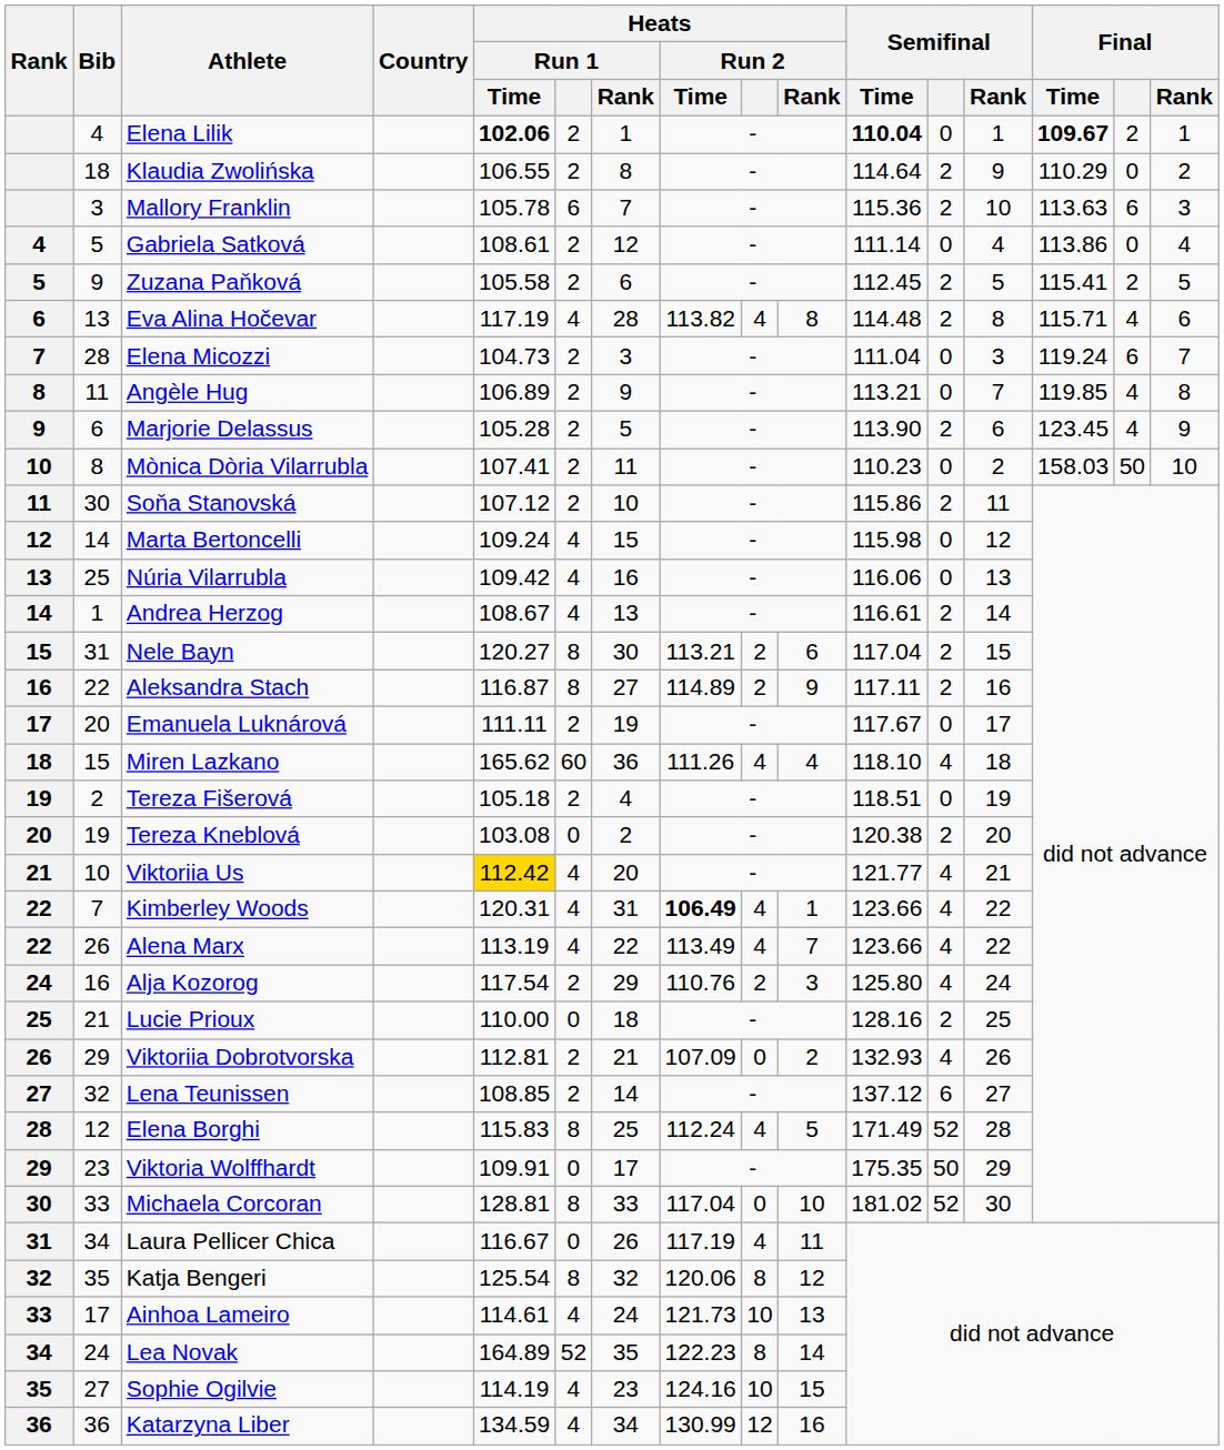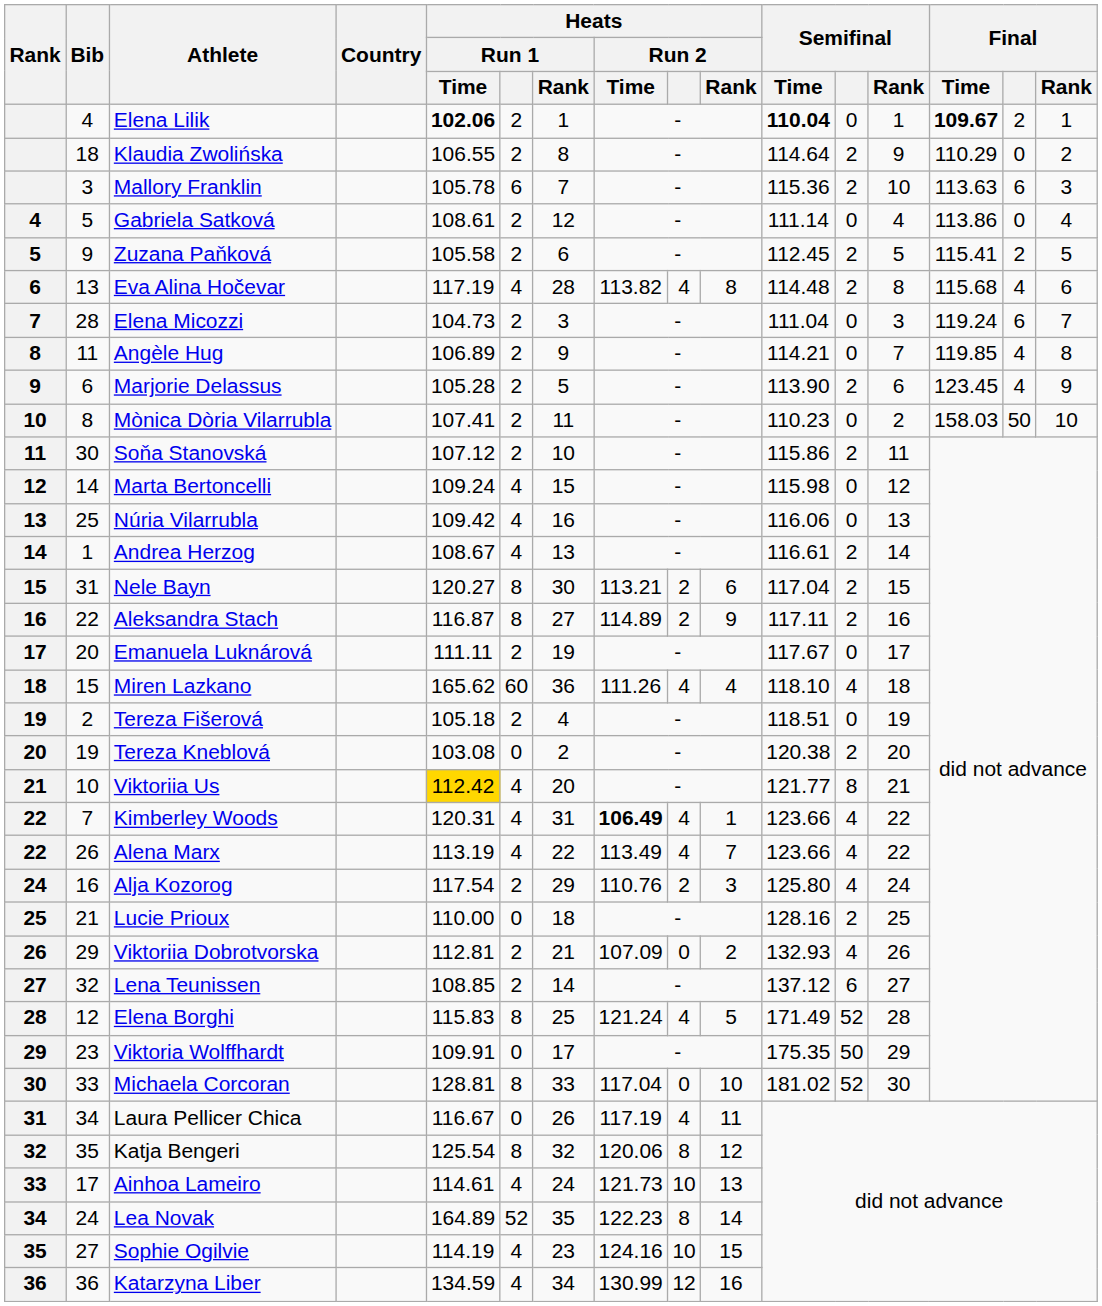 <table class="wikitable" style="text-align:center">
 <tr>
 <th rowspan=3>Rank</th>
 <th rowspan=3>Bib</th>
 <th rowspan=3>Athlete</th>
 <th rowspan=3>Country</th>
 <th colspan=6>Heats</th>
 <th colspan=3 rowspan=2>Semifinal</th>
 <th colspan=3 rowspan=2>Final</th>
 </tr>
 <tr>
 <th colspan=3>Run 1</th>
 <th colspan=3>Run 2</th>
 </tr>
 <tr>
 <th>Time</th>
 <th></th>
 <th>Rank</th>
 <th>Time</th>
 <th></th>
 <th>Rank</th>
 <th>Time</th>
 <th></th>
 <th>Rank</th>
 <th>Time</th>
 <th></th>
 <th>Rank</th>
 </tr>
 <tr>
 <th></th>
 <td>4</td>
 <td align=left><a href='#'>Elena Lilik</a></td>
 <td align=left></td>
 <td><strong>102.06</strong></td>
 <td>2</td>
 <td>1</td>
 <td colspan=3>-</td>
 <td><strong>110.04</strong></td>
 <td>0</td>
 <td>1</td>
 <td><strong>109.67</strong></td>
 <td>2</td>
 <td>1</td>
 </tr>
 <tr>
 <th></th>
 <td>18</td>
 <td align=left><a href='#'>Klaudia Zwolińska</a></td>
 <td align=left></td>
 <td>106.55</td>
 <td>2</td>
 <td>8</td>
 <td colspan=3>-</td>
 <td>114.64</td>
 <td>2</td>
 <td>9</td>
 <td>110.29</td>
 <td>0</td>
 <td>2</td>
 </tr>
 <tr>
 <th></th>
 <td>3</td>
 <td align=left><a href='#'>Mallory Franklin</a></td>
 <td align=left></td>
 <td>105.78</td>
 <td>6</td>
 <td>7</td>
 <td colspan=3>-</td>
 <td>115.36</td>
 <td>2</td>
 <td>10</td>
 <td>113.63</td>
 <td>6</td>
 <td>3</td>
 </tr>
 <tr>
 <th>4</th>
 <td>5</td>
 <td align=left><a href='#'>Gabriela Satková</a></td>
 <td align=left></td>
 <td>108.61</td>
 <td>2</td>
 <td>12</td>
 <td colspan=3>-</td>
 <td>111.14</td>
 <td>0</td>
 <td>4</td>
 <td>113.86</td>
 <td>0</td>
 <td>4</td>
 </tr>
 <tr>
 <th>5</th>
 <td>9</td>
 <td align=left><a href='#'>Zuzana Paňková</a></td>
 <td align=left></td>
 <td>105.58</td>
 <td>2</td>
 <td>6</td>
 <td colspan=3>-</td>
 <td>112.45</td>
 <td>2</td>
 <td>5</td>
 <td>115.41</td>
 <td>2</td>
 <td>5</td>
 </tr>
 <tr>
 <th>6</th>
 <td>13</td>
 <td align=left><a href='#'>Eva Alina Hočevar</a></td>
 <td align=left></td>
 <td>117.19</td>
 <td>4</td>
 <td>28</td>
 <td>113.82</td>
 <td>4</td>
 <td>8</td>
 <td>114.48</td>
 <td>2</td>
 <td>8</td>
-<td>115.71</td>
+<td>115.68</td>
 <td>4</td>
 <td>6</td>
 </tr>
 <tr>
 <th>7</th>
 <td>28</td>
 <td align=left><a href='#'>Elena Micozzi</a></td>
 <td align=left></td>
 <td>104.73</td>
 <td>2</td>
 <td>3</td>
 <td colspan=3>-</td>
 <td>111.04</td>
 <td>0</td>
 <td>3</td>
 <td>119.24</td>
 <td>6</td>
 <td>7</td>
 </tr>
 <tr>
 <th>8</th>
 <td>11</td>
 <td align=left><a href='#'>Angèle Hug</a></td>
 <td align=left></td>
 <td>106.89</td>
 <td>2</td>
 <td>9</td>
 <td colspan=3>-</td>
-<td>113.21</td>
+<td>114.21</td>
 <td>0</td>
 <td>7</td>
 <td>119.85</td>
 <td>4</td>
 <td>8</td>
 </tr>
 <tr>
 <th>9</th>
 <td>6</td>
 <td align=left><a href='#'>Marjorie Delassus</a></td>
 <td align=left></td>
 <td>105.28</td>
 <td>2</td>
 <td>5</td>
 <td colspan=3>-</td>
 <td>113.90</td>
 <td>2</td>
 <td>6</td>
 <td>123.45</td>
 <td>4</td>
 <td>9</td>
 </tr>
 <tr>
 <th>10</th>
 <td>8</td>
 <td align=left><a href='#'>Mònica Dòria Vilarrubla</a></td>
 <td align=left></td>
 <td>107.41</td>
 <td>2</td>
 <td>11</td>
 <td colspan=3>-</td>
 <td>110.23</td>
 <td>0</td>
 <td>2</td>
 <td>158.03</td>
 <td>50</td>
 <td>10</td>
 </tr>
 <tr>
 <th>11</th>
 <td>30</td>
 <td align=left><a href='#'>Soňa Stanovská</a></td>
 <td align=left></td>
 <td>107.12</td>
 <td>2</td>
 <td>10</td>
 <td colspan=3>-</td>
 <td>115.86</td>
 <td>2</td>
 <td>11</td>
 <td colspan=3 rowspan=20>did not advance</td>
 </tr>
 <tr>
 <th>12</th>
 <td>14</td>
 <td align=left><a href='#'>Marta Bertoncelli</a></td>
 <td align=left></td>
 <td>109.24</td>
 <td>4</td>
 <td>15</td>
 <td colspan=3>-</td>
 <td>115.98</td>
 <td>0</td>
 <td>12</td>
 </tr>
 <tr>
 <th>13</th>
 <td>25</td>
 <td align=left><a href='#'>Núria Vilarrubla</a></td>
 <td align=left></td>
 <td>109.42</td>
 <td>4</td>
 <td>16</td>
 <td colspan=3>-</td>
 <td>116.06</td>
 <td>0</td>
 <td>13</td>
 </tr>
 <tr>
 <th>14</th>
 <td>1</td>
 <td align=left><a href='#'>Andrea Herzog</a></td>
 <td align=left></td>
 <td>108.67</td>
 <td>4</td>
 <td>13</td>
 <td colspan=3>-</td>
 <td>116.61</td>
 <td>2</td>
 <td>14</td>
 </tr>
 <tr>
 <th>15</th>
 <td>31</td>
 <td align=left><a href='#'>Nele Bayn</a></td>
 <td align=left></td>
 <td>120.27</td>
 <td>8</td>
 <td>30</td>
 <td>113.21</td>
 <td>2</td>
 <td>6</td>
 <td>117.04</td>
 <td>2</td>
 <td>15</td>
 </tr>
 <tr>
 <th>16</th>
 <td>22</td>
 <td align=left><a href='#'>Aleksandra Stach</a></td>
 <td align=left></td>
 <td>116.87</td>
 <td>8</td>
 <td>27</td>
 <td>114.89</td>
 <td>2</td>
 <td>9</td>
 <td>117.11</td>
 <td>2</td>
 <td>16</td>
 </tr>
 <tr>
 <th>17</th>
 <td>20</td>
 <td align=left><a href='#'>Emanuela Luknárová</a></td>
 <td align=left></td>
 <td>111.11</td>
 <td>2</td>
 <td>19</td>
 <td colspan=3>-</td>
 <td>117.67</td>
 <td>0</td>
 <td>17</td>
 </tr>
 <tr>
 <th>18</th>
 <td>15</td>
 <td align=left><a href='#'>Miren Lazkano</a></td>
 <td align=left></td>
 <td>165.62</td>
 <td>60</td>
 <td>36</td>
 <td>111.26</td>
 <td>4</td>
 <td>4</td>
 <td>118.10</td>
 <td>4</td>
 <td>18</td>
 </tr>
 <tr>
 <th>19</th>
 <td>2</td>
 <td align=left><a href='#'>Tereza Fišerová</a></td>
 <td align=left></td>
 <td>105.18</td>
 <td>2</td>
 <td>4</td>
 <td colspan=3>-</td>
 <td>118.51</td>
 <td>0</td>
 <td>19</td>
 </tr>
 <tr>
 <th>20</th>
 <td>19</td>
 <td align=left><a href='#'>Tereza Kneblová</a></td>
 <td align=left></td>
 <td>103.08</td>
 <td>0</td>
 <td>2</td>
 <td colspan=3>-</td>
 <td>120.38</td>
 <td>2</td>
 <td>20</td>
 </tr>
 <tr>
 <th>21</th>
 <td>10</td>
 <td align=left><a href='#'>Viktoriia Us</a></td>
 <td align=left></td>
 <td style="background: gold;">112.42</td>
 <td>4</td>
 <td>20</td>
 <td colspan=3>-</td>
 <td>121.77</td>
-<td>4</td>
+<td>8</td>
 <td>21</td>
 </tr>
 <tr>
 <th>22</th>
 <td>7</td>
 <td align=left><a href='#'>Kimberley Woods</a></td>
 <td align=left></td>
 <td>120.31</td>
 <td>4</td>
 <td>31</td>
 <td><strong>106.49</strong></td>
 <td>4</td>
 <td>1</td>
 <td>123.66</td>
 <td>4</td>
 <td>22</td>
 </tr>
 <tr>
 <th>22</th>
 <td>26</td>
 <td align=left><a href='#'>Alena Marx</a></td>
 <td align=left></td>
 <td>113.19</td>
 <td>4</td>
 <td>22</td>
 <td>113.49</td>
 <td>4</td>
 <td>7</td>
 <td>123.66</td>
 <td>4</td>
 <td>22</td>
 </tr>
 <tr>
 <th>24</th>
 <td>16</td>
 <td align=left><a href='#'>Alja Kozorog</a></td>
 <td align=left></td>
 <td>117.54</td>
 <td>2</td>
 <td>29</td>
 <td>110.76</td>
 <td>2</td>
 <td>3</td>
 <td>125.80</td>
 <td>4</td>
 <td>24</td>
 </tr>
 <tr>
 <th>25</th>
 <td>21</td>
 <td align=left><a href='#'>Lucie Prioux</a></td>
 <td align=left></td>
 <td>110.00</td>
 <td>0</td>
 <td>18</td>
 <td colspan=3>-</td>
 <td>128.16</td>
 <td>2</td>
 <td>25</td>
 </tr>
 <tr>
 <th>26</th>
 <td>29</td>
 <td align=left><a href='#'>Viktoriia Dobrotvorska</a></td>
 <td align=left></td>
 <td>112.81</td>
 <td>2</td>
 <td>21</td>
 <td>107.09</td>
 <td>0</td>
 <td>2</td>
 <td>132.93</td>
 <td>4</td>
 <td>26</td>
 </tr>
 <tr>
 <th>27</th>
 <td>32</td>
 <td align=left><a href='#'>Lena Teunissen</a></td>
 <td align=left></td>
 <td>108.85</td>
 <td>2</td>
 <td>14</td>
 <td colspan=3>-</td>
 <td>137.12</td>
 <td>6</td>
 <td>27</td>
 </tr>
 <tr>
 <th>28</th>
 <td>12</td>
 <td align=left><a href='#'>Elena Borghi</a></td>
 <td align=left></td>
 <td>115.83</td>
 <td>8</td>
 <td>25</td>
-<td>112.24</td>
+<td>121.24</td>
 <td>4</td>
 <td>5</td>
 <td>171.49</td>
 <td>52</td>
 <td>28</td>
 </tr>
 <tr>
 <th>29</th>
 <td>23</td>
 <td align=left><a href='#'>Viktoria Wolffhardt</a></td>
 <td align=left></td>
 <td>109.91</td>
 <td>0</td>
 <td>17</td>
 <td colspan=3>-</td>
 <td>175.35</td>
 <td>50</td>
 <td>29</td>
 </tr>
 <tr>
 <th>30</th>
 <td>33</td>
 <td align=left><a href='#'>Michaela Corcoran</a></td>
 <td align=left></td>
 <td>128.81</td>
 <td>8</td>
 <td>33</td>
 <td>117.04</td>
 <td>0</td>
 <td>10</td>
 <td>181.02</td>
 <td>52</td>
 <td>30</td>
 </tr>
 <tr>
 <th>31</th>
 <td>34</td>
 <td align=left>Laura Pellicer Chica</td>
 <td align=left></td>
 <td>116.67</td>
 <td>0</td>
 <td>26</td>
 <td>117.19</td>
 <td>4</td>
 <td>11</td>
 <td colspan=6 rowspan=6>did not advance</td>
 </tr>
 <tr>
 <th>32</th>
 <td>35</td>
 <td align=left>Katja Bengeri</td>
 <td align=left></td>
 <td>125.54</td>
 <td>8</td>
 <td>32</td>
 <td>120.06</td>
 <td>8</td>
 <td>12</td>
 </tr>
 <tr>
 <th>33</th>
 <td>17</td>
 <td align=left><a href='#'>Ainhoa Lameiro</a></td>
 <td align=left></td>
 <td>114.61</td>
 <td>4</td>
 <td>24</td>
 <td>121.73</td>
 <td>10</td>
 <td>13</td>
 </tr>
 <tr>
 <th>34</th>
 <td>24</td>
 <td align=left><a href='#'>Lea Novak</a></td>
 <td align=left></td>
 <td>164.89</td>
 <td>52</td>
 <td>35</td>
 <td>122.23</td>
 <td>8</td>
 <td>14</td>
 </tr>
 <tr>
 <th>35</th>
 <td>27</td>
 <td align=left><a href='#'>Sophie Ogilvie</a></td>
 <td align=left></td>
 <td>114.19</td>
 <td>4</td>
 <td>23</td>
 <td>124.16</td>
 <td>10</td>
 <td>15</td>
 </tr>
 <tr>
 <th>36</th>
 <td>36</td>
 <td align=left><a href='#'>Katarzyna Liber</a></td>
 <td align=left></td>
 <td>134.59</td>
 <td>4</td>
 <td>34</td>
 <td>130.99</td>
 <td>12</td>
 <td>16</td>
 </tr>
 </table>
